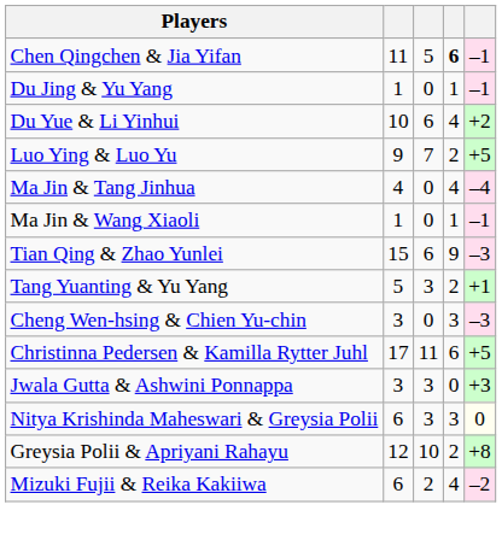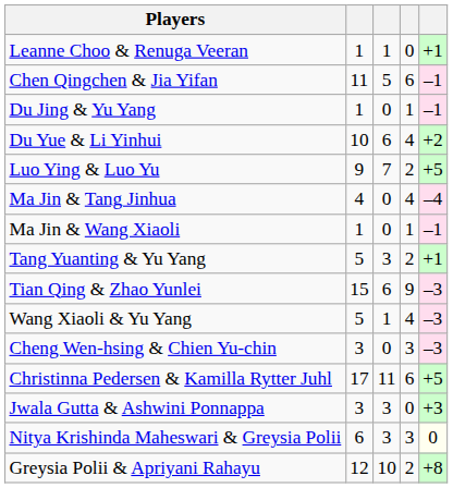 <table class="sortable wikitable" style="text-align:center">
 <tr>
 <th>Players</th>
 <th></th>
 <th></th>
 <th></th>
 <th></th>
 </tr>
 <tr>
+<td align="left"> <a href='#'>Leanne Choo</a> & <a href='#'>Renuga Veeran</a></td>
+<td>1</td>
+<td>1</td>
+<td>0</td>
+<td bgcolor="#ccffcc">+1</td>
+</tr>
+<tr>
 <td align="left"> <a href='#'>Chen Qingchen</a> & <a href='#'>Jia Yifan</a></td>
 <td>11</td>
 <td>5</td>
-<td><strong>6</strong></td>
+<td>6</td>
 <td bgcolor="#ffddee">–1</td>
 </tr>
 <tr>
 <td align="left"> <a href='#'>Du Jing</a> & <a href='#'>Yu Yang</a></td>
 <td>1</td>
 <td>0</td>
 <td>1</td>
 <td bgcolor="#ffddee">–1</td>
 </tr>
 <tr>
 <td align="left"> <a href='#'>Du Yue</a> & <a href='#'>Li Yinhui</a></td>
 <td>10</td>
 <td>6</td>
 <td>4</td>
 <td bgcolor="#ccffcc">+2</td>
 </tr>
 <tr>
 <td align="left"> <a href='#'>Luo Ying</a> & <a href='#'>Luo Yu</a></td>
 <td>9</td>
 <td>7</td>
 <td>2</td>
 <td bgcolor="#ccffcc">+5</td>
 </tr>
 <tr>
 <td align="left"> <a href='#'>Ma Jin</a> & <a href='#'>Tang Jinhua</a></td>
 <td>4</td>
 <td>0</td>
 <td>4</td>
 <td bgcolor="#ffddee">–4</td>
 </tr>
 <tr>
 <td align="left"> Ma Jin & <a href='#'>Wang Xiaoli</a></td>
 <td>1</td>
 <td>0</td>
 <td>1</td>
 <td bgcolor="#ffddee">–1</td>
 </tr>
 <tr>
+<td align="left"> <a href='#'>Tang Yuanting</a> & Yu Yang</td>
+<td>5</td>
+<td>3</td>
+<td>2</td>
+<td bgcolor="#ccffcc">+1</td>
+</tr>
+<tr>
 <td align="left"> <a href='#'>Tian Qing</a> & <a href='#'>Zhao Yunlei</a></td>
 <td>15</td>
 <td>6</td>
 <td>9</td>
 <td bgcolor="#ffddee">–3</td>
 </tr>
 <tr>
-<td align="left"> <a href='#'>Tang Yuanting</a> & Yu Yang</td>
+<td align="left"> Wang Xiaoli & Yu Yang</td>
 <td>5</td>
-<td>3</td>
-<td>2</td>
-<td bgcolor="#ccffcc">+1</td>
+<td>1</td>
+<td>4</td>
+<td bgcolor="#ffddee">–3</td>
 </tr>
 <tr>
 <td align="left"> <a href='#'>Cheng Wen-hsing</a> & <a href='#'>Chien Yu-chin</a></td>
 <td>3</td>
 <td>0</td>
 <td>3</td>
 <td bgcolor="#ffddee">–3</td>
 </tr>
 <tr>
 <td align="left"> <a href='#'>Christinna Pedersen</a> & <a href='#'>Kamilla Rytter Juhl</a></td>
 <td>17</td>
 <td>11</td>
 <td>6</td>
 <td bgcolor="#ccffcc">+5</td>
 </tr>
 <tr>
 <td align="left"> <a href='#'>Jwala Gutta</a> & <a href='#'>Ashwini Ponnappa</a></td>
 <td>3</td>
 <td>3</td>
 <td>0</td>
 <td bgcolor="#ccffcc">+3</td>
 </tr>
 <tr>
 <td align="left"> <a href='#'>Nitya Krishinda Maheswari</a> & <a href='#'>Greysia Polii</a></td>
 <td>6</td>
 <td>3</td>
 <td>3</td>
 <td bgcolor="#fffff0">0</td>
 </tr>
 <tr>
 <td align="left"> Greysia Polii & <a href='#'>Apriyani Rahayu</a></td>
 <td>12</td>
 <td>10</td>
 <td>2</td>
 <td bgcolor="#ccffcc">+8</td>
 </tr>
-<tr>
-<td align="left"> <a href='#'>Mizuki Fujii</a> & <a href='#'>Reika Kakiiwa</a></td>
-<td>6</td>
-<td>2</td>
-<td>4</td>
-<td bgcolor="#ffddee">–2</td>
-</tr>
 </table>
